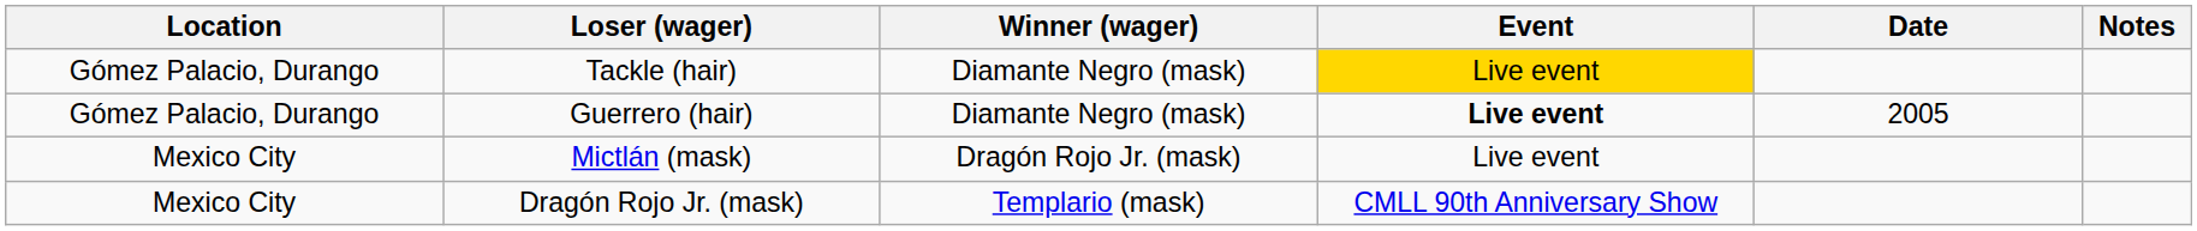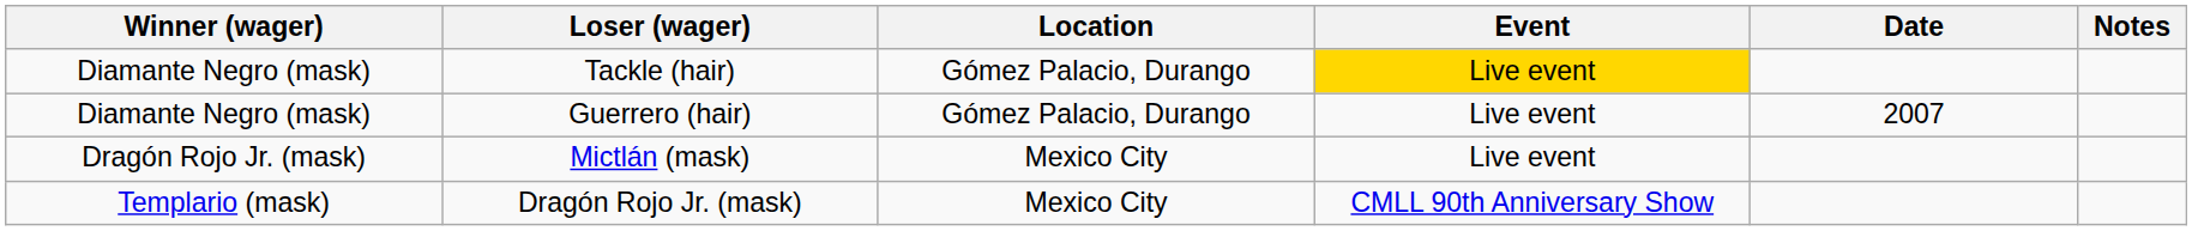 <table class="wikitable sortable" width=100%  style="text-align: center">
 <tr>
+<th width=20% scope="col">Winner (wager)</th>
+<th width=20% scope="col">Loser (wager)</th>
 <th width=20% scope="col">Location</th>
-<th width=20% scope="col">Loser (wager)</th>
-<th width=20% scope="col">Winner (wager)</th>
 <th width=20% scope="col">Event</th>
 <th width=15% scope="col">Date</th>
 <th class="unsortable" width=5% scope="col">Notes</th>
 </tr>
 <tr>
+<td>Diamante Negro (mask)</td>
+<td>Tackle (hair)</td>
 <td>Gómez Palacio, Durango</td>
-<td>Tackle (hair)</td>
-<td>Diamante Negro (mask)</td>
 <td style="background: gold;">Live event</td>
 <td></td>
 <td></td>
 </tr>
 <tr>
+<td>Diamante Negro (mask)</td>
+<td>Guerrero (hair)</td>
 <td>Gómez Palacio, Durango</td>
-<td>Guerrero (hair)</td>
-<td>Diamante Negro (mask)</td>
-<td><strong>Live event</strong></td>
-<td>2005</td>
+<td>Live event</td>
+<td>2007</td>
 <td></td>
 </tr>
 <tr>
+<td>Dragón Rojo Jr. (mask)</td>
+<td><a href='#'>Mictlán</a> (mask)</td>
 <td>Mexico City</td>
-<td><a href='#'>Mictlán</a> (mask)</td>
-<td>Dragón Rojo Jr. (mask)</td>
 <td>Live event</td>
 <td></td>
 <td></td>
 </tr>
 <tr>
+<td><a href='#'>Templario</a> (mask)</td>
+<td>Dragón Rojo Jr. (mask)</td>
 <td>Mexico City</td>
-<td>Dragón Rojo Jr. (mask)</td>
-<td><a href='#'>Templario</a> (mask)</td>
 <td><a href='#'>CMLL 90th Anniversary Show</a></td>
 <td></td>
 <td></td>
 </tr>
 </table>
